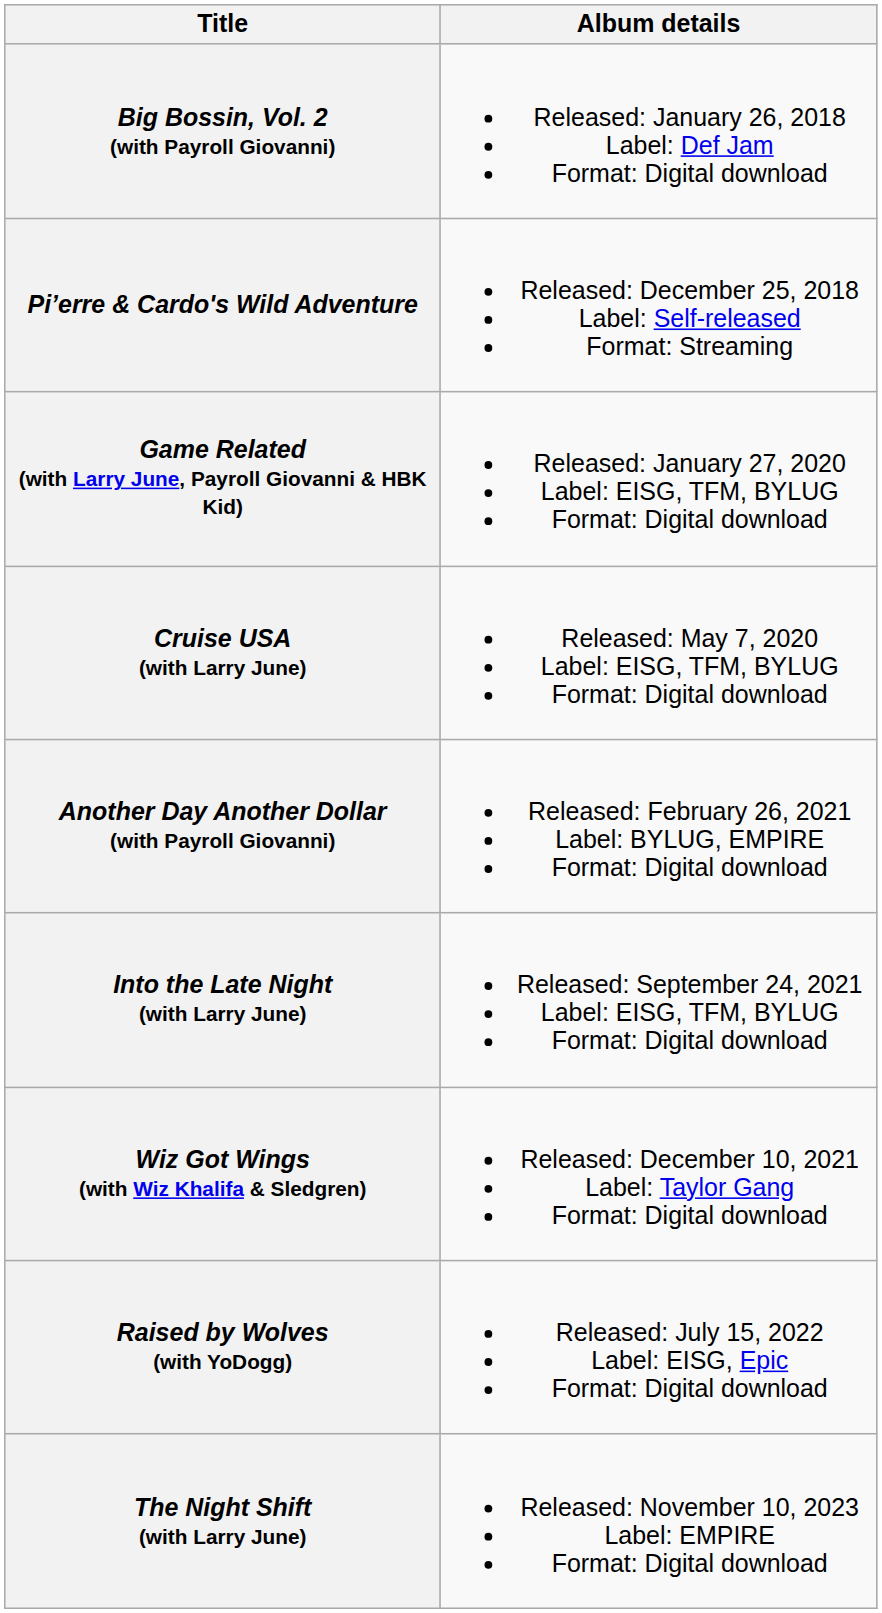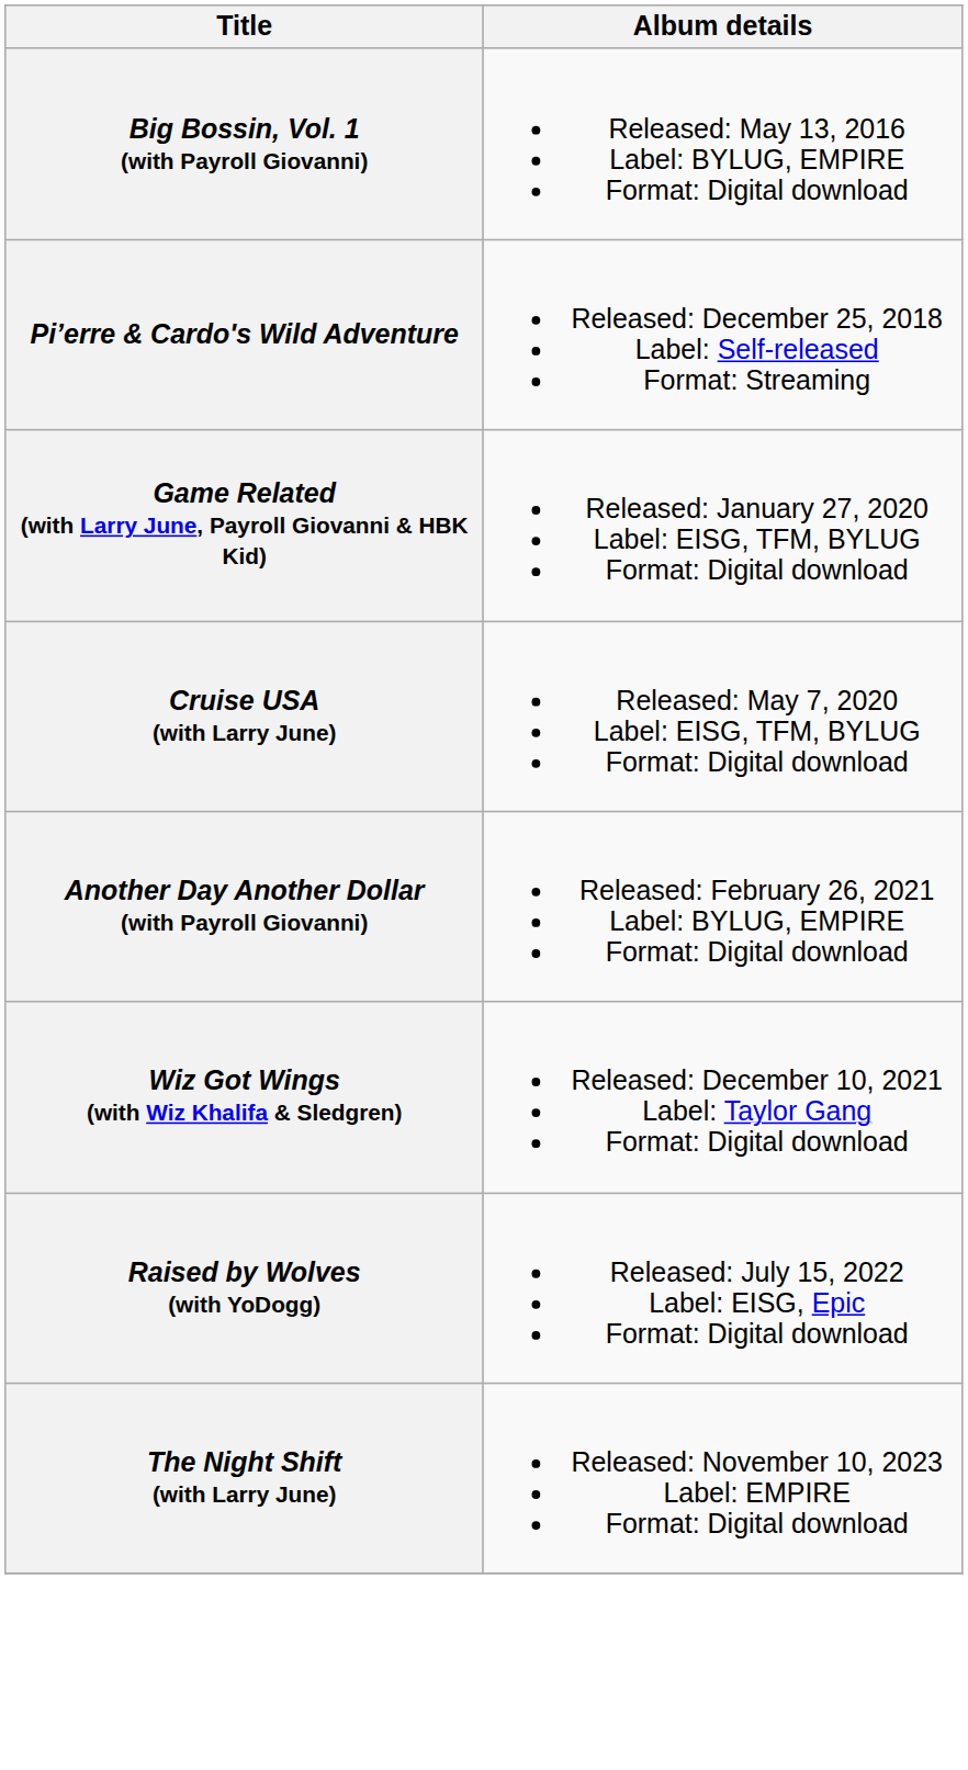 <table class="wikitable plainrowheaders" style="text-align:center;">
 <tr>
 <th scope="col" style="width:17em;">Title</th>
 <th scope="col" style="width:17em;">Album details</th>
 </tr>
 <tr>
-<th scope="row"><em>Big Bossin, Vol. 2</em><br><small>(with Payroll Giovanni)</small></th>
-<td><br><ul><li>Released: January 26, 2018</li><li>Label: <a href='#'>Def Jam</a></li><li>Format: Digital download</li></ul></td>
+<th scope="row"><em>Big Bossin, Vol. 1</em><br><small>(with Payroll Giovanni)</small></th>
+<td><br><ul><li>Released: May 13, 2016</li><li>Label: BYLUG, EMPIRE</li><li>Format: Digital download</li></ul></td>
 </tr>
 <tr>
 <th scope="row"><em>Pi’erre & Cardo's Wild Adventure</em><br></th>
 <td><br><ul><li>Released: December 25, 2018</li><li>Label: <a href='#'>Self-released</a></li><li>Format: Streaming</li></ul></td>
 </tr>
 <tr>
 <th scope="row"><em>Game Related</em><br><small>(with <a href='#'>Larry June</a>, Payroll Giovanni & HBK Kid)</small></th>
 <td><br><ul><li>Released: January 27, 2020</li><li>Label: EISG, TFM, BYLUG</li><li>Format: Digital download</li></ul></td>
 </tr>
 <tr>
 <th scope="row"><em>Cruise USA</em><br><small>(with Larry June)</small></th>
 <td><br><ul><li>Released: May 7, 2020</li><li>Label: EISG, TFM, BYLUG</li><li>Format: Digital download</li></ul></td>
 </tr>
 <tr>
 <th scope="row"><em>Another Day Another Dollar</em><br><small>(with Payroll Giovanni)</small></th>
 <td><br><ul><li>Released: February 26, 2021</li><li>Label: BYLUG, EMPIRE</li><li>Format: Digital download</li></ul></td>
 </tr>
 <tr>
-<th scope="row"><em>Into the Late Night</em><br><small>(with Larry June)</small></th>
-<td><br><ul><li>Released: September 24, 2021</li><li>Label: EISG, TFM, BYLUG</li><li>Format: Digital download</li></ul></td>
-</tr>
-<tr>
 <th scope="row"><em>Wiz Got Wings</em><br><small>(with <a href='#'>Wiz Khalifa</a> & Sledgren)</small></th>
 <td><br><ul><li>Released: December 10, 2021</li><li>Label: <a href='#'>Taylor Gang</a></li><li>Format: Digital download</li></ul></td>
 </tr>
 <tr>
 <th scope="row"><em>Raised by Wolves</em><br><small>(with YoDogg)</small></th>
 <td><br><ul><li>Released: July 15, 2022</li><li>Label: EISG, <a href='#'>Epic</a></li><li>Format: Digital download</li></ul></td>
 </tr>
 <tr>
 <th scope="row"><em>The Night Shift</em><br><small>(with Larry June)</small></th>
 <td><br><ul><li>Released: November 10, 2023</li><li>Label: EMPIRE</li><li>Format: Digital download</li></ul></td>
 </tr>
 <tr>
 </tr>
 </table>
